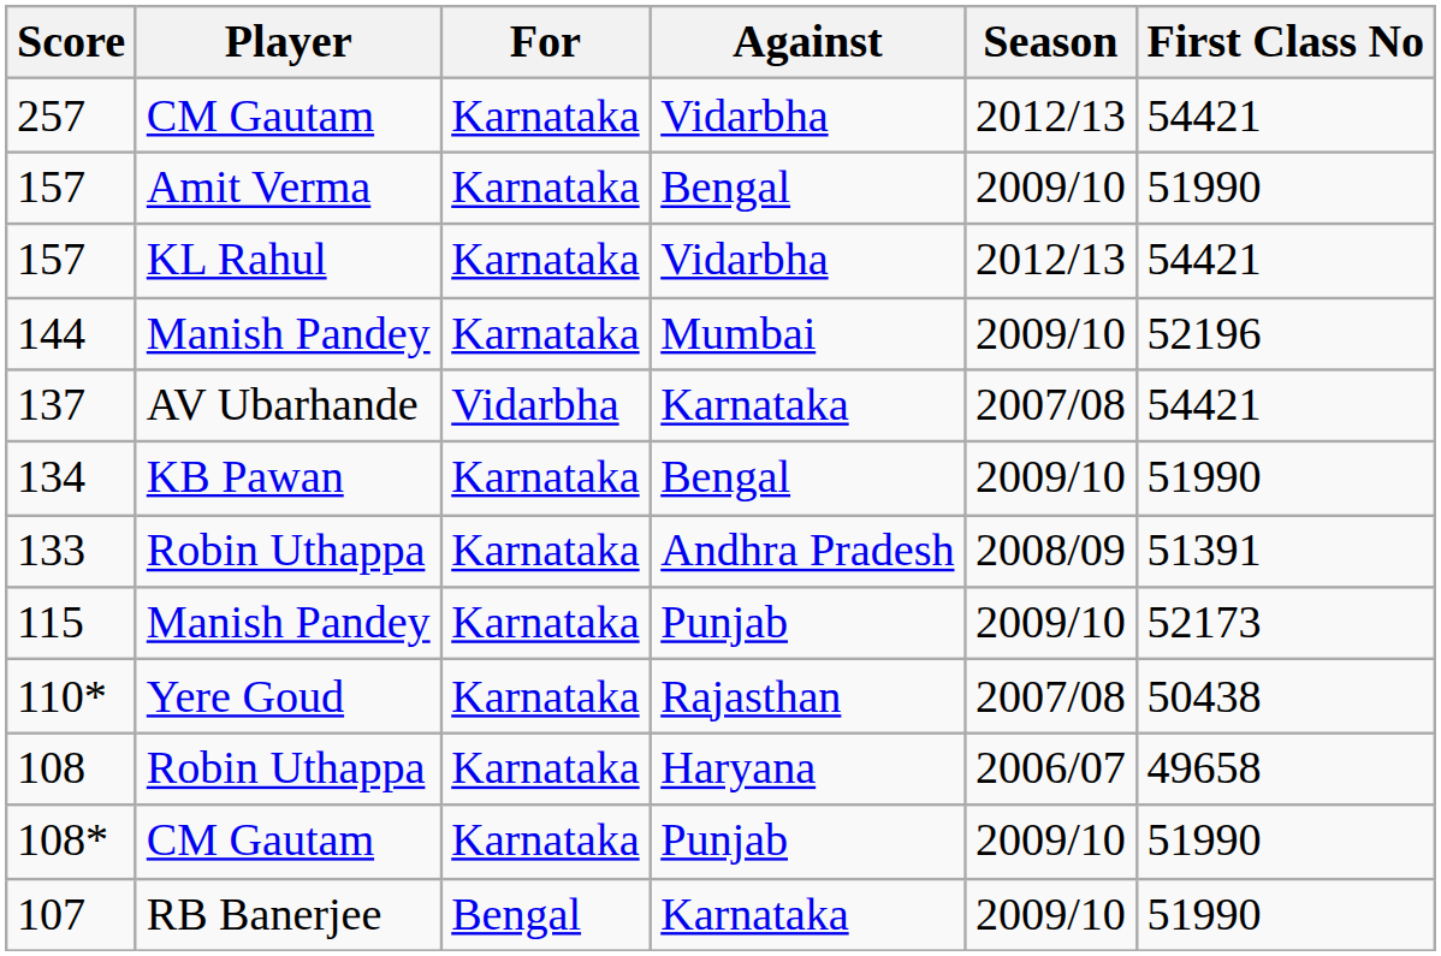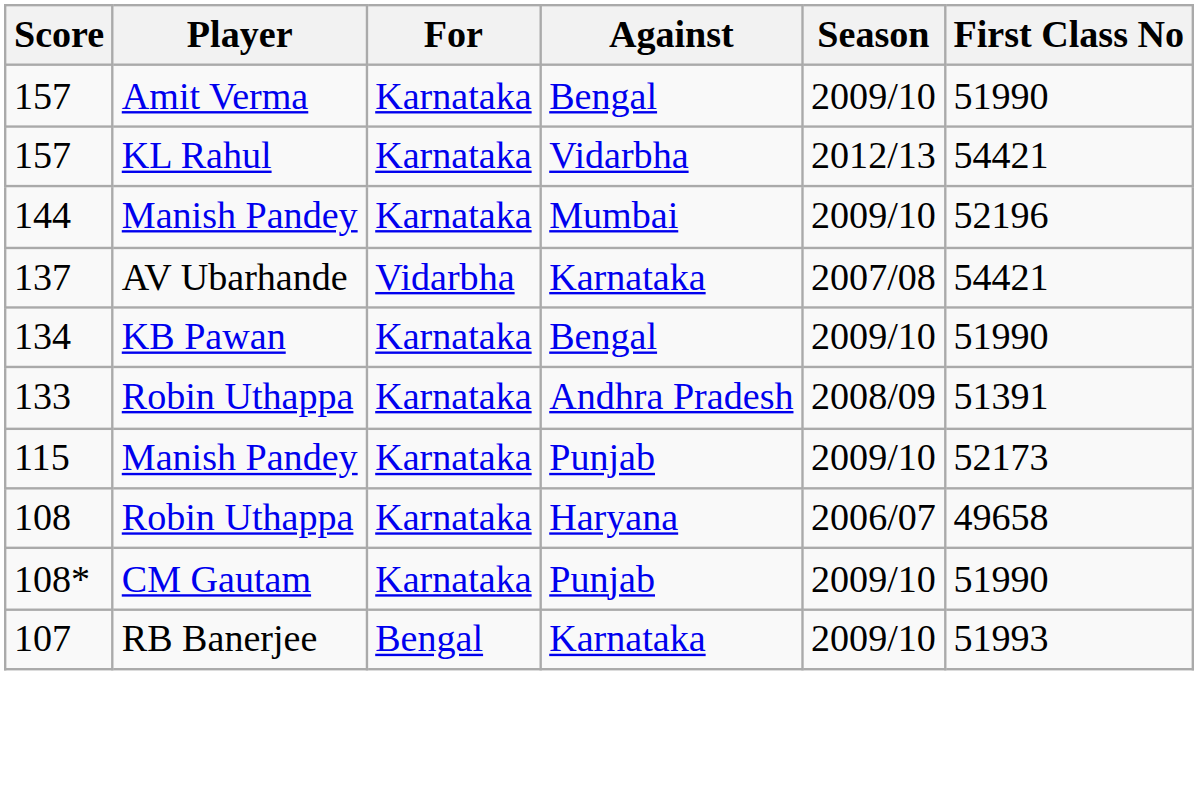 <table class="wikitable">
 <tr>
 <th>Score</th>
 <th>Player</th>
 <th>For</th>
 <th>Against</th>
 <th>Season</th>
 <th>First Class No</th>
-</tr>
-<tr>
-<td>257</td>
-<td><a href='#'>CM Gautam</a></td>
-<td><a href='#'>Karnataka</a></td>
-<td><a href='#'>Vidarbha</a></td>
-<td>2012/13</td>
-<td>54421</td>
 </tr>
 <tr>
 <td>157</td>
 <td><a href='#'>Amit Verma</a></td>
 <td><a href='#'>Karnataka</a></td>
 <td><a href='#'>Bengal</a></td>
 <td>2009/10</td>
 <td>51990</td>
 </tr>
 <tr>
 <td>157</td>
 <td><a href='#'>KL Rahul</a></td>
 <td><a href='#'>Karnataka</a></td>
 <td><a href='#'>Vidarbha</a></td>
 <td>2012/13</td>
 <td>54421</td>
 </tr>
 <tr>
 <td>144</td>
 <td><a href='#'>Manish Pandey</a></td>
 <td><a href='#'>Karnataka</a></td>
 <td><a href='#'>Mumbai</a></td>
 <td>2009/10</td>
 <td>52196</td>
 </tr>
 <tr>
 <td>137</td>
 <td>AV Ubarhande</td>
 <td><a href='#'>Vidarbha</a></td>
 <td><a href='#'>Karnataka</a></td>
 <td>2007/08</td>
 <td>54421</td>
 </tr>
 <tr>
 <td>134</td>
 <td><a href='#'>KB Pawan</a></td>
 <td><a href='#'>Karnataka</a></td>
 <td><a href='#'>Bengal</a></td>
 <td>2009/10</td>
 <td>51990</td>
 </tr>
 <tr>
 <td>133</td>
 <td><a href='#'>Robin Uthappa</a></td>
 <td><a href='#'>Karnataka</a></td>
 <td><a href='#'>Andhra Pradesh</a></td>
 <td>2008/09</td>
 <td>51391</td>
 </tr>
 <tr>
 <td>115</td>
 <td><a href='#'>Manish Pandey</a></td>
 <td><a href='#'>Karnataka</a></td>
 <td><a href='#'>Punjab</a></td>
 <td>2009/10</td>
 <td>52173</td>
 </tr>
 <tr>
-<td>110*</td>
-<td><a href='#'>Yere Goud</a></td>
-<td><a href='#'>Karnataka</a></td>
-<td><a href='#'>Rajasthan</a></td>
-<td>2007/08</td>
-<td>50438</td>
-</tr>
-<tr>
 <td>108</td>
 <td><a href='#'>Robin Uthappa</a></td>
 <td><a href='#'>Karnataka</a></td>
 <td><a href='#'>Haryana</a></td>
 <td>2006/07</td>
 <td>49658</td>
 </tr>
 <tr>
 <td>108*</td>
 <td><a href='#'>CM Gautam</a></td>
 <td><a href='#'>Karnataka</a></td>
 <td><a href='#'>Punjab</a></td>
 <td>2009/10</td>
 <td>51990</td>
 </tr>
 <tr>
 <td>107</td>
 <td>RB Banerjee</td>
 <td><a href='#'>Bengal</a></td>
 <td><a href='#'>Karnataka</a></td>
 <td>2009/10</td>
-<td>51990</td>
+<td>51993</td>
 </tr>
 </table>
